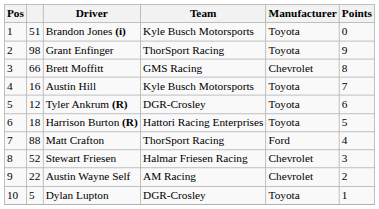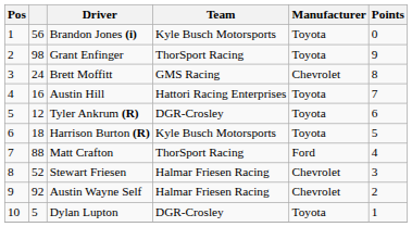 <table class="wikitable" style="font-size:98%">
 <tr>
 <th>Pos</th>
 <th></th>
 <th>Driver</th>
 <th>Team</th>
 <th>Manufacturer</th>
 <th>Points</th>
 </tr>
 <tr>
 <td>1</td>
-<td>51</td>
+<td>56</td>
 <td>Brandon Jones <strong>(i)</strong></td>
 <td>Kyle Busch Motorsports</td>
 <td>Toyota</td>
 <td>0</td>
 </tr>
 <tr>
 <td>2</td>
 <td>98</td>
 <td>Grant Enfinger</td>
 <td>ThorSport Racing</td>
 <td>Toyota</td>
 <td>9</td>
 </tr>
 <tr>
 <td>3</td>
-<td>66</td>
+<td>24</td>
 <td>Brett Moffitt</td>
 <td>GMS Racing</td>
 <td>Chevrolet</td>
 <td>8</td>
 </tr>
 <tr>
 <td>4</td>
 <td>16</td>
 <td>Austin Hill</td>
-<td>Kyle Busch Motorsports</td>
+<td>Hattori Racing Enterprises</td>
 <td>Toyota</td>
 <td>7</td>
 </tr>
 <tr>
 <td>5</td>
 <td>12</td>
 <td>Tyler Ankrum <strong>(R)</strong></td>
 <td>DGR-Crosley</td>
 <td>Toyota</td>
 <td>6</td>
 </tr>
 <tr>
 <td>6</td>
 <td>18</td>
 <td>Harrison Burton <strong>(R)</strong></td>
-<td>Hattori Racing Enterprises</td>
+<td>Kyle Busch Motorsports</td>
 <td>Toyota</td>
 <td>5</td>
 </tr>
 <tr>
 <td>7</td>
 <td>88</td>
 <td>Matt Crafton</td>
 <td>ThorSport Racing</td>
 <td>Ford</td>
 <td>4</td>
 </tr>
 <tr>
 <td>8</td>
 <td>52</td>
 <td>Stewart Friesen</td>
 <td>Halmar Friesen Racing</td>
 <td>Chevrolet</td>
 <td>3</td>
 </tr>
 <tr>
 <td>9</td>
-<td>22</td>
+<td>92</td>
 <td>Austin Wayne Self</td>
-<td>AM Racing</td>
+<td>Halmar Friesen Racing</td>
 <td>Chevrolet</td>
 <td>2</td>
 </tr>
 <tr>
 <td>10</td>
 <td>5</td>
 <td>Dylan Lupton</td>
 <td>DGR-Crosley</td>
 <td>Toyota</td>
 <td>1</td>
 </tr>
 <tr>
 </tr>
 </table>
